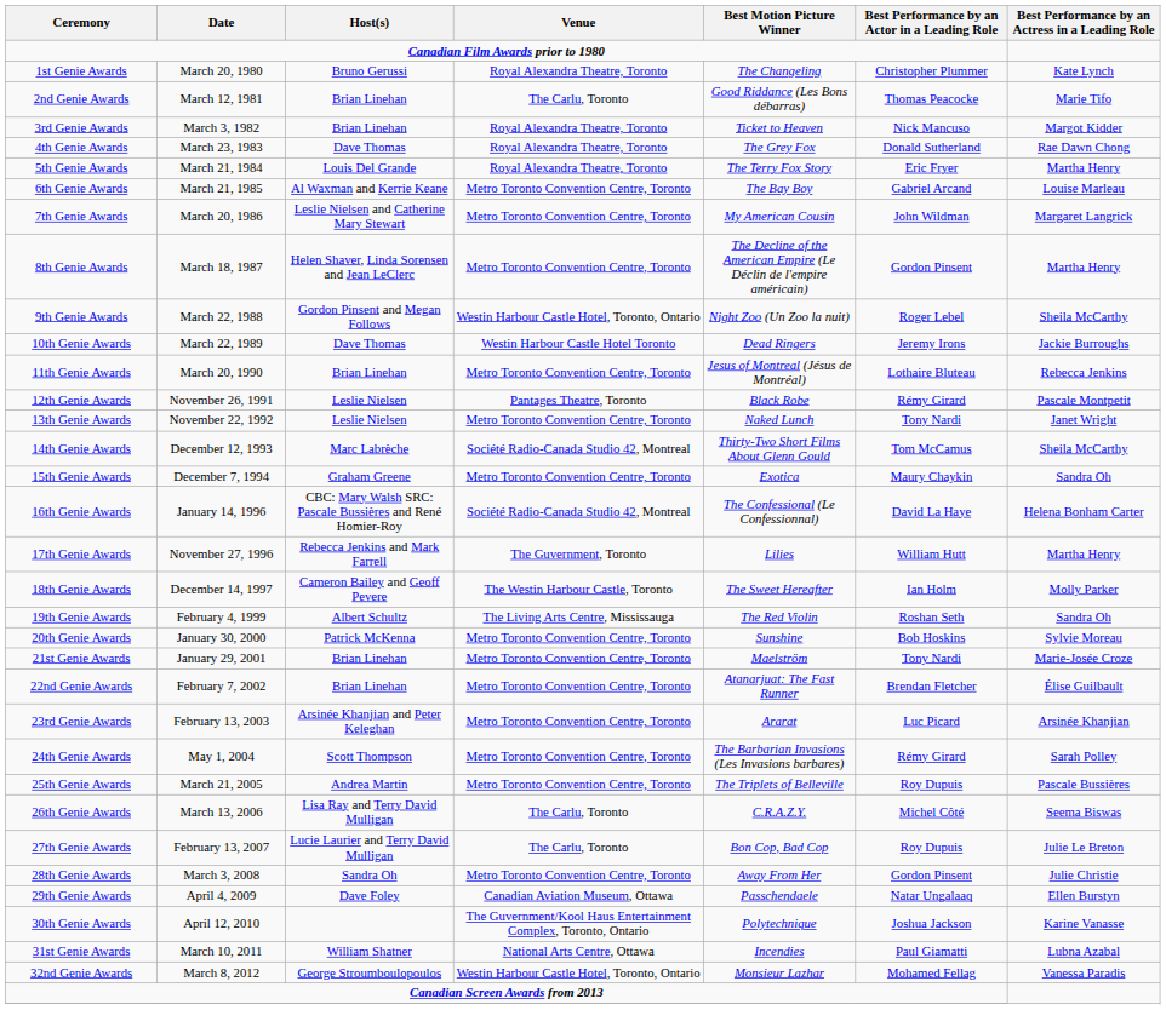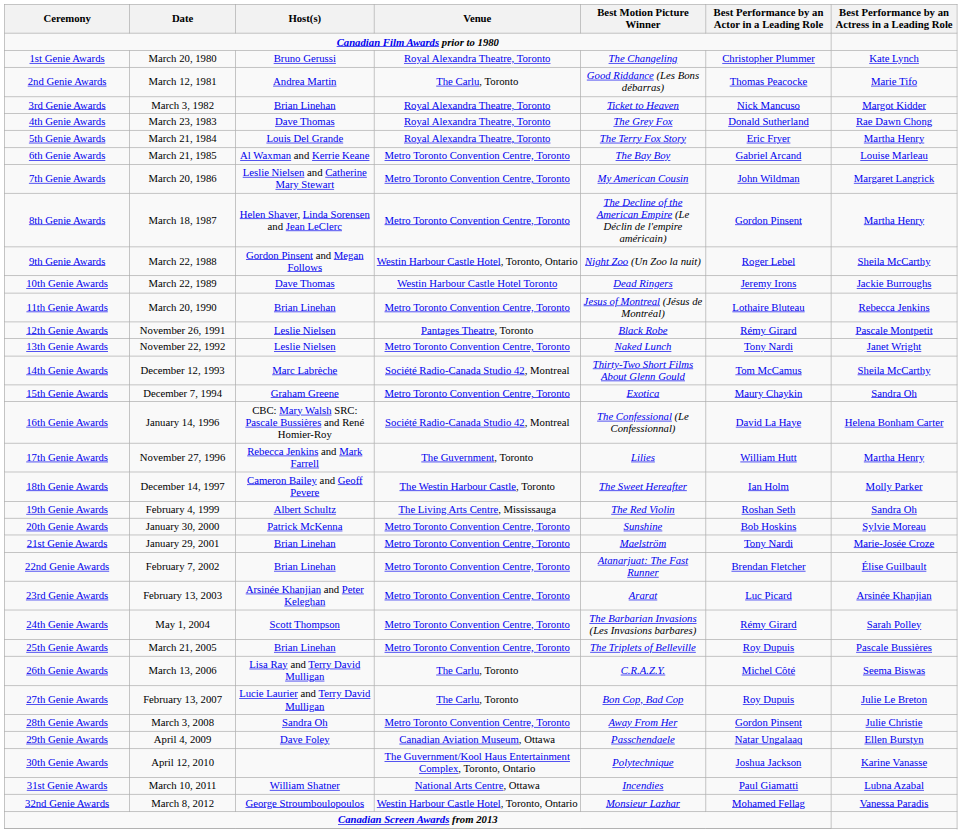 <table class="sortable wikitable" style="text-align: center">
 <tr>
 <th style="width:180px;">Ceremony</th>
 <th style="width:150px;">Date</th>
 <th style="width:200px;">Host(s)</th>
 <th style="width:300px;">Venue</th>
 <th style="width:180px;">Best Motion Picture Winner</th>
 <th style="width:180px;">Best Performance by an Actor in a Leading Role</th>
 <th style="width:180px;">Best Performance by an Actress in a Leading Role</th>
 </tr>
 <tr>
 <td colspan="6" align=center><strong><em><a href='#'>Canadian Film Awards</a> prior to 1980</em></strong></td>
 </tr>
 <tr>
 <td><a href='#'>1st Genie Awards</a></td>
 <td>March 20, 1980</td>
 <td><a href='#'>Bruno Gerussi</a></td>
 <td><a href='#'>Royal Alexandra Theatre, Toronto</a></td>
 <td><em><a href='#'>The Changeling</a></em></td>
 <td><a href='#'>Christopher Plummer</a></td>
 <td><a href='#'>Kate Lynch</a></td>
 </tr>
 <tr>
 <td><a href='#'>2nd Genie Awards</a></td>
 <td>March 12, 1981</td>
-<td><a href='#'>Brian Linehan</a></td>
+<td><a href='#'>Andrea Martin</a></td>
 <td><a href='#'>The Carlu</a>, Toronto</td>
 <td><em><a href='#'>Good Riddance</a> (Les Bons débarras)</em></td>
 <td><a href='#'>Thomas Peacocke</a></td>
 <td><a href='#'>Marie Tifo</a></td>
 </tr>
 <tr>
 <td><a href='#'>3rd Genie Awards</a></td>
 <td>March 3, 1982</td>
 <td><a href='#'>Brian Linehan</a></td>
 <td><a href='#'>Royal Alexandra Theatre, Toronto</a></td>
 <td><em><a href='#'>Ticket to Heaven</a></em></td>
 <td><a href='#'>Nick Mancuso</a></td>
 <td><a href='#'>Margot Kidder</a></td>
 </tr>
 <tr>
 <td><a href='#'>4th Genie Awards</a></td>
 <td>March 23, 1983</td>
 <td><a href='#'>Dave Thomas</a></td>
 <td><a href='#'>Royal Alexandra Theatre, Toronto</a></td>
 <td><em><a href='#'>The Grey Fox</a></em></td>
 <td><a href='#'>Donald Sutherland</a></td>
 <td><a href='#'>Rae Dawn Chong</a></td>
 </tr>
 <tr>
 <td><a href='#'>5th Genie Awards</a></td>
 <td>March 21, 1984</td>
 <td><a href='#'>Louis Del Grande</a></td>
 <td><a href='#'>Royal Alexandra Theatre, Toronto</a></td>
 <td><em><a href='#'>The Terry Fox Story</a></em></td>
 <td><a href='#'>Eric Fryer</a></td>
 <td><a href='#'>Martha Henry</a></td>
 </tr>
 <tr>
 <td><a href='#'>6th Genie Awards</a></td>
 <td>March 21, 1985</td>
 <td><a href='#'>Al Waxman</a> and <a href='#'>Kerrie Keane</a></td>
 <td><a href='#'>Metro Toronto Convention Centre, Toronto</a></td>
 <td><em><a href='#'>The Bay Boy</a></em></td>
 <td><a href='#'>Gabriel Arcand</a></td>
 <td><a href='#'>Louise Marleau</a></td>
 </tr>
 <tr>
 <td><a href='#'>7th Genie Awards</a></td>
 <td>March 20, 1986</td>
 <td><a href='#'>Leslie Nielsen</a> and <a href='#'>Catherine Mary Stewart</a></td>
 <td><a href='#'>Metro Toronto Convention Centre, Toronto</a></td>
 <td><em><a href='#'>My American Cousin</a></em></td>
 <td><a href='#'>John Wildman</a></td>
 <td><a href='#'>Margaret Langrick</a></td>
 </tr>
 <tr>
 <td><a href='#'>8th Genie Awards</a></td>
 <td>March 18, 1987</td>
 <td><a href='#'>Helen Shaver</a>, <a href='#'>Linda Sorensen</a> and <a href='#'>Jean LeClerc</a></td>
 <td><a href='#'>Metro Toronto Convention Centre, Toronto</a></td>
 <td><em><a href='#'>The Decline of the American Empire</a> (Le Déclin de l'empire américain)</em></td>
 <td><a href='#'>Gordon Pinsent</a></td>
 <td><a href='#'>Martha Henry</a></td>
 </tr>
 <tr>
 <td><a href='#'>9th Genie Awards</a></td>
 <td>March 22, 1988</td>
 <td><a href='#'>Gordon Pinsent</a> and <a href='#'>Megan Follows</a></td>
 <td><a href='#'>Westin Harbour Castle Hotel</a>, Toronto, Ontario</td>
 <td><em><a href='#'>Night Zoo</a> (Un Zoo la nuit)</em></td>
 <td><a href='#'>Roger Lebel</a></td>
 <td><a href='#'>Sheila McCarthy</a></td>
 </tr>
 <tr>
 <td><a href='#'>10th Genie Awards</a></td>
 <td>March 22, 1989</td>
 <td><a href='#'>Dave Thomas</a></td>
 <td><a href='#'>Westin Harbour Castle Hotel Toronto</a></td>
 <td><em><a href='#'>Dead Ringers</a></em></td>
 <td><a href='#'>Jeremy Irons</a></td>
 <td><a href='#'>Jackie Burroughs</a></td>
 </tr>
 <tr>
 <td><a href='#'>11th Genie Awards</a></td>
 <td>March 20, 1990</td>
 <td><a href='#'>Brian Linehan</a></td>
 <td><a href='#'>Metro Toronto Convention Centre, Toronto</a></td>
 <td><em><a href='#'>Jesus of Montreal</a> (Jésus de Montréal)</em></td>
 <td><a href='#'>Lothaire Bluteau</a></td>
 <td><a href='#'>Rebecca Jenkins</a></td>
 </tr>
 <tr>
 <td><a href='#'>12th Genie Awards</a></td>
 <td>November 26, 1991</td>
 <td><a href='#'>Leslie Nielsen</a></td>
 <td><a href='#'>Pantages Theatre</a>, Toronto</td>
 <td><em><a href='#'>Black Robe</a></em></td>
 <td><a href='#'>Rémy Girard</a></td>
 <td><a href='#'>Pascale Montpetit</a></td>
 </tr>
 <tr>
 <td><a href='#'>13th Genie Awards</a></td>
 <td>November 22, 1992</td>
 <td><a href='#'>Leslie Nielsen</a></td>
 <td><a href='#'>Metro Toronto Convention Centre, Toronto</a></td>
 <td><em><a href='#'>Naked Lunch</a></em></td>
 <td><a href='#'>Tony Nardi</a></td>
 <td><a href='#'>Janet Wright</a></td>
 </tr>
 <tr>
 <td><a href='#'>14th Genie Awards</a></td>
 <td>December 12, 1993</td>
 <td><a href='#'>Marc Labrèche</a></td>
 <td><a href='#'>Société Radio-Canada Studio 42</a>, Montreal</td>
 <td><em><a href='#'>Thirty-Two Short Films About Glenn Gould</a></em></td>
 <td><a href='#'>Tom McCamus</a></td>
 <td><a href='#'>Sheila McCarthy</a></td>
 </tr>
 <tr>
 <td><a href='#'>15th Genie Awards</a></td>
 <td>December 7, 1994</td>
 <td><a href='#'>Graham Greene</a></td>
 <td><a href='#'>Metro Toronto Convention Centre, Toronto</a></td>
 <td><em><a href='#'>Exotica</a></em></td>
 <td><a href='#'>Maury Chaykin</a></td>
 <td><a href='#'>Sandra Oh</a></td>
 </tr>
 <tr>
 <td><a href='#'>16th Genie Awards</a></td>
 <td>January 14, 1996</td>
 <td>CBC: <a href='#'>Mary Walsh</a> SRC: <a href='#'>Pascale Bussières</a> and René Homier-Roy</td>
 <td><a href='#'>Société Radio-Canada Studio 42</a>, Montreal</td>
 <td><em><a href='#'>The Confessional</a> (Le Confessionnal)</em></td>
 <td><a href='#'>David La Haye</a></td>
 <td><a href='#'>Helena Bonham Carter</a></td>
 </tr>
 <tr>
 <td><a href='#'>17th Genie Awards</a></td>
 <td>November 27, 1996</td>
 <td><a href='#'>Rebecca Jenkins</a> and <a href='#'>Mark Farrell</a></td>
 <td><a href='#'>The Guvernment</a>, Toronto</td>
 <td><em><a href='#'>Lilies</a></em></td>
 <td><a href='#'>William Hutt</a></td>
 <td><a href='#'>Martha Henry</a></td>
 </tr>
 <tr>
 <td><a href='#'>18th Genie Awards</a></td>
 <td>December 14, 1997</td>
 <td><a href='#'>Cameron Bailey</a> and <a href='#'>Geoff Pevere</a></td>
 <td><a href='#'>The Westin Harbour Castle</a>, Toronto</td>
 <td><em><a href='#'>The Sweet Hereafter</a></em></td>
 <td><a href='#'>Ian Holm</a></td>
 <td><a href='#'>Molly Parker</a></td>
 </tr>
 <tr>
 <td><a href='#'>19th Genie Awards</a></td>
 <td>February 4, 1999</td>
 <td><a href='#'>Albert Schultz</a></td>
 <td><a href='#'>The Living Arts Centre</a>, Mississauga</td>
 <td><em><a href='#'>The Red Violin</a></em></td>
 <td><a href='#'>Roshan Seth</a></td>
 <td><a href='#'>Sandra Oh</a></td>
 </tr>
 <tr>
 <td><a href='#'>20th Genie Awards</a></td>
 <td>January 30, 2000</td>
 <td><a href='#'>Patrick McKenna</a></td>
 <td><a href='#'>Metro Toronto Convention Centre, Toronto</a></td>
 <td><em><a href='#'>Sunshine</a></em></td>
 <td><a href='#'>Bob Hoskins</a></td>
 <td><a href='#'>Sylvie Moreau</a></td>
 </tr>
 <tr>
 <td><a href='#'>21st Genie Awards</a></td>
 <td>January 29, 2001</td>
 <td><a href='#'>Brian Linehan</a></td>
 <td><a href='#'>Metro Toronto Convention Centre, Toronto</a></td>
 <td><em><a href='#'>Maelström</a></em></td>
 <td><a href='#'>Tony Nardi</a></td>
 <td><a href='#'>Marie-Josée Croze</a></td>
 </tr>
 <tr>
 <td><a href='#'>22nd Genie Awards</a></td>
 <td>February 7, 2002</td>
 <td><a href='#'>Brian Linehan</a></td>
 <td><a href='#'>Metro Toronto Convention Centre, Toronto</a></td>
 <td><em><a href='#'>Atanarjuat: The Fast Runner</a></em></td>
 <td><a href='#'>Brendan Fletcher</a></td>
 <td><a href='#'>Élise Guilbault</a></td>
 </tr>
 <tr>
 <td><a href='#'>23rd Genie Awards</a></td>
 <td>February 13, 2003</td>
 <td><a href='#'>Arsinée Khanjian</a> and <a href='#'>Peter Keleghan</a></td>
 <td><a href='#'>Metro Toronto Convention Centre, Toronto</a></td>
 <td><em><a href='#'>Ararat</a></em></td>
 <td><a href='#'>Luc Picard</a></td>
 <td><a href='#'>Arsinée Khanjian</a></td>
 </tr>
 <tr>
 <td><a href='#'>24th Genie Awards</a></td>
 <td>May 1, 2004</td>
 <td><a href='#'>Scott Thompson</a></td>
 <td><a href='#'>Metro Toronto Convention Centre, Toronto</a></td>
 <td><em><a href='#'>The Barbarian Invasions</a> (Les Invasions barbares)</em></td>
 <td><a href='#'>Rémy Girard</a></td>
 <td><a href='#'>Sarah Polley</a></td>
 </tr>
 <tr>
 <td><a href='#'>25th Genie Awards</a></td>
 <td>March 21, 2005</td>
-<td><a href='#'>Andrea Martin</a></td>
+<td><a href='#'>Brian Linehan</a></td>
 <td><a href='#'>Metro Toronto Convention Centre, Toronto</a></td>
 <td><em><a href='#'>The Triplets of Belleville</a></em></td>
 <td><a href='#'>Roy Dupuis</a></td>
 <td><a href='#'>Pascale Bussières</a></td>
 </tr>
 <tr>
 <td><a href='#'>26th Genie Awards</a></td>
 <td>March 13, 2006</td>
 <td><a href='#'>Lisa Ray</a> and <a href='#'>Terry David Mulligan</a></td>
 <td><a href='#'>The Carlu</a>, Toronto</td>
 <td><em><a href='#'>C.R.A.Z.Y.</a></em></td>
 <td><a href='#'>Michel Côté</a></td>
 <td><a href='#'>Seema Biswas</a></td>
 </tr>
 <tr>
 <td><a href='#'>27th Genie Awards</a></td>
 <td>February 13, 2007</td>
 <td><a href='#'>Lucie Laurier</a> and <a href='#'>Terry David Mulligan</a></td>
 <td><a href='#'>The Carlu</a>, Toronto</td>
 <td><em><a href='#'>Bon Cop, Bad Cop</a></em></td>
 <td><a href='#'>Roy Dupuis</a></td>
 <td><a href='#'>Julie Le Breton</a></td>
 </tr>
 <tr>
 <td><a href='#'>28th Genie Awards</a></td>
 <td>March 3, 2008</td>
 <td><a href='#'>Sandra Oh</a></td>
 <td><a href='#'>Metro Toronto Convention Centre, Toronto</a></td>
 <td><em><a href='#'>Away From Her</a></em></td>
 <td><a href='#'>Gordon Pinsent</a></td>
 <td><a href='#'>Julie Christie</a></td>
 </tr>
 <tr>
 <td><a href='#'>29th Genie Awards</a></td>
 <td>April 4, 2009</td>
 <td><a href='#'>Dave Foley</a></td>
 <td><a href='#'>Canadian Aviation Museum</a>, Ottawa</td>
 <td><em><a href='#'>Passchendaele</a></em></td>
 <td><a href='#'>Natar Ungalaaq</a></td>
 <td><a href='#'>Ellen Burstyn</a></td>
 </tr>
 <tr>
 <td><a href='#'>30th Genie Awards</a></td>
 <td>April 12, 2010</td>
 <td></td>
 <td><a href='#'>The Guvernment/Kool Haus Entertainment Complex</a>, Toronto, Ontario</td>
 <td><em><a href='#'>Polytechnique</a></em></td>
 <td><a href='#'>Joshua Jackson</a></td>
 <td><a href='#'>Karine Vanasse</a></td>
 </tr>
 <tr>
 <td><a href='#'>31st Genie Awards</a></td>
 <td>March 10, 2011</td>
 <td><a href='#'>William Shatner</a></td>
 <td><a href='#'>National Arts Centre</a>, Ottawa</td>
 <td><em><a href='#'>Incendies</a></em></td>
 <td><a href='#'>Paul Giamatti</a></td>
 <td><a href='#'>Lubna Azabal</a></td>
 </tr>
 <tr>
 <td><a href='#'>32nd Genie Awards</a></td>
 <td>March 8, 2012</td>
 <td><a href='#'>George Stroumboulopoulos</a></td>
 <td><a href='#'>Westin Harbour Castle Hotel</a>, Toronto, Ontario</td>
 <td><em><a href='#'>Monsieur Lazhar</a></em></td>
 <td><a href='#'>Mohamed Fellag</a></td>
 <td><a href='#'>Vanessa Paradis</a></td>
 </tr>
 <tr>
 <td colspan="6" align=center><strong><em><a href='#'>Canadian Screen Awards</a> from 2013</em></strong></td>
 </tr>
 <tr>
 </tr>
 </table>
